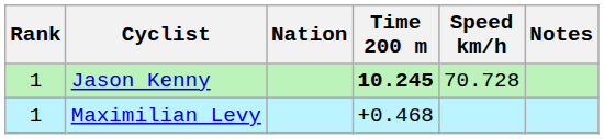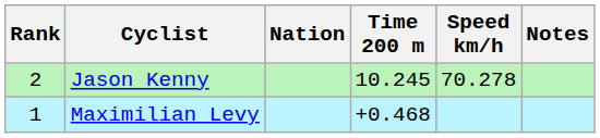 <table class="wikitable sortable" style="text-align:center;">
 <tr>
 <th>Rank</th>
 <th>Cyclist</th>
 <th>Nation</th>
 <th>Time<br>200 m</th>
 <th>Speed<br>km/h</th>
 <th>Notes</th>
 </tr>
 <tr bgcolor=bbf3bb>
-<td>1</td>
+<td>2</td>
 <td align=left><a href='#'>Jason Kenny</a></td>
 <td align=left></td>
-<td><strong>10.245</strong></td>
-<td>70.728</td>
+<td>10.245</td>
+<td>70.278</td>
 <td></td>
 </tr>
 <tr bgcolor=bbf3ff>
 <td>1</td>
 <td align=left><a href='#'>Maximilian Levy</a></td>
 <td align=left></td>
 <td data-sort-value=10.311>+0.468</td>
 <td></td>
 <td></td>
 </tr>
 </table>
